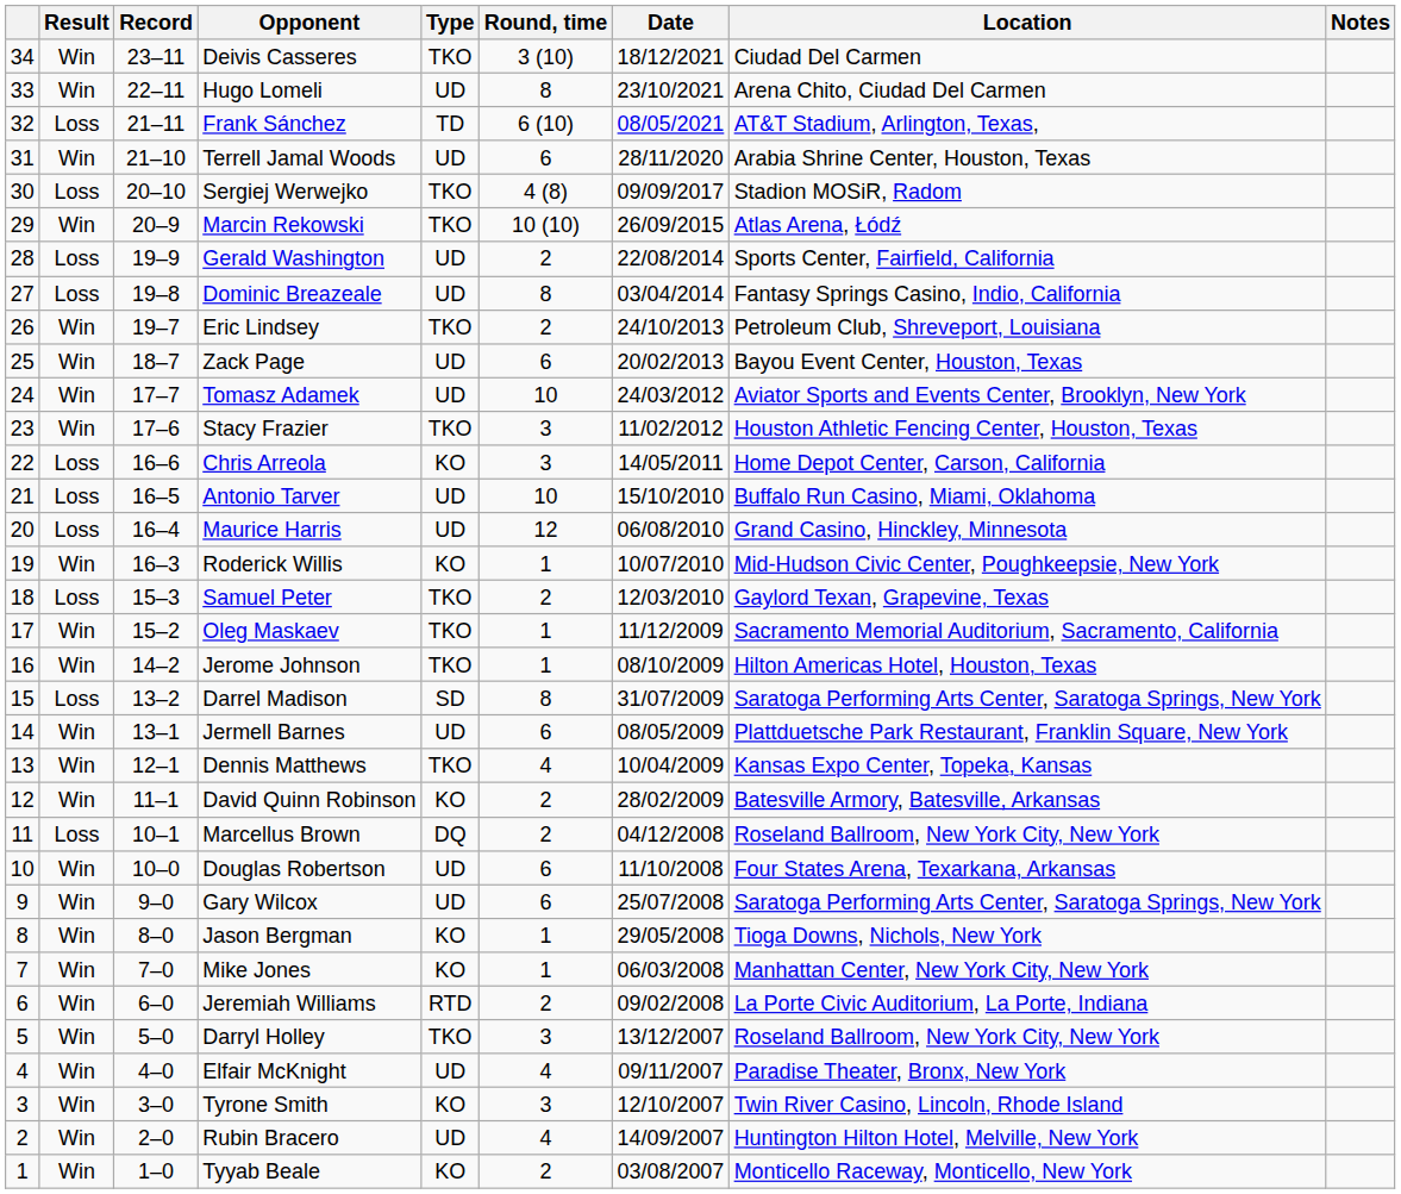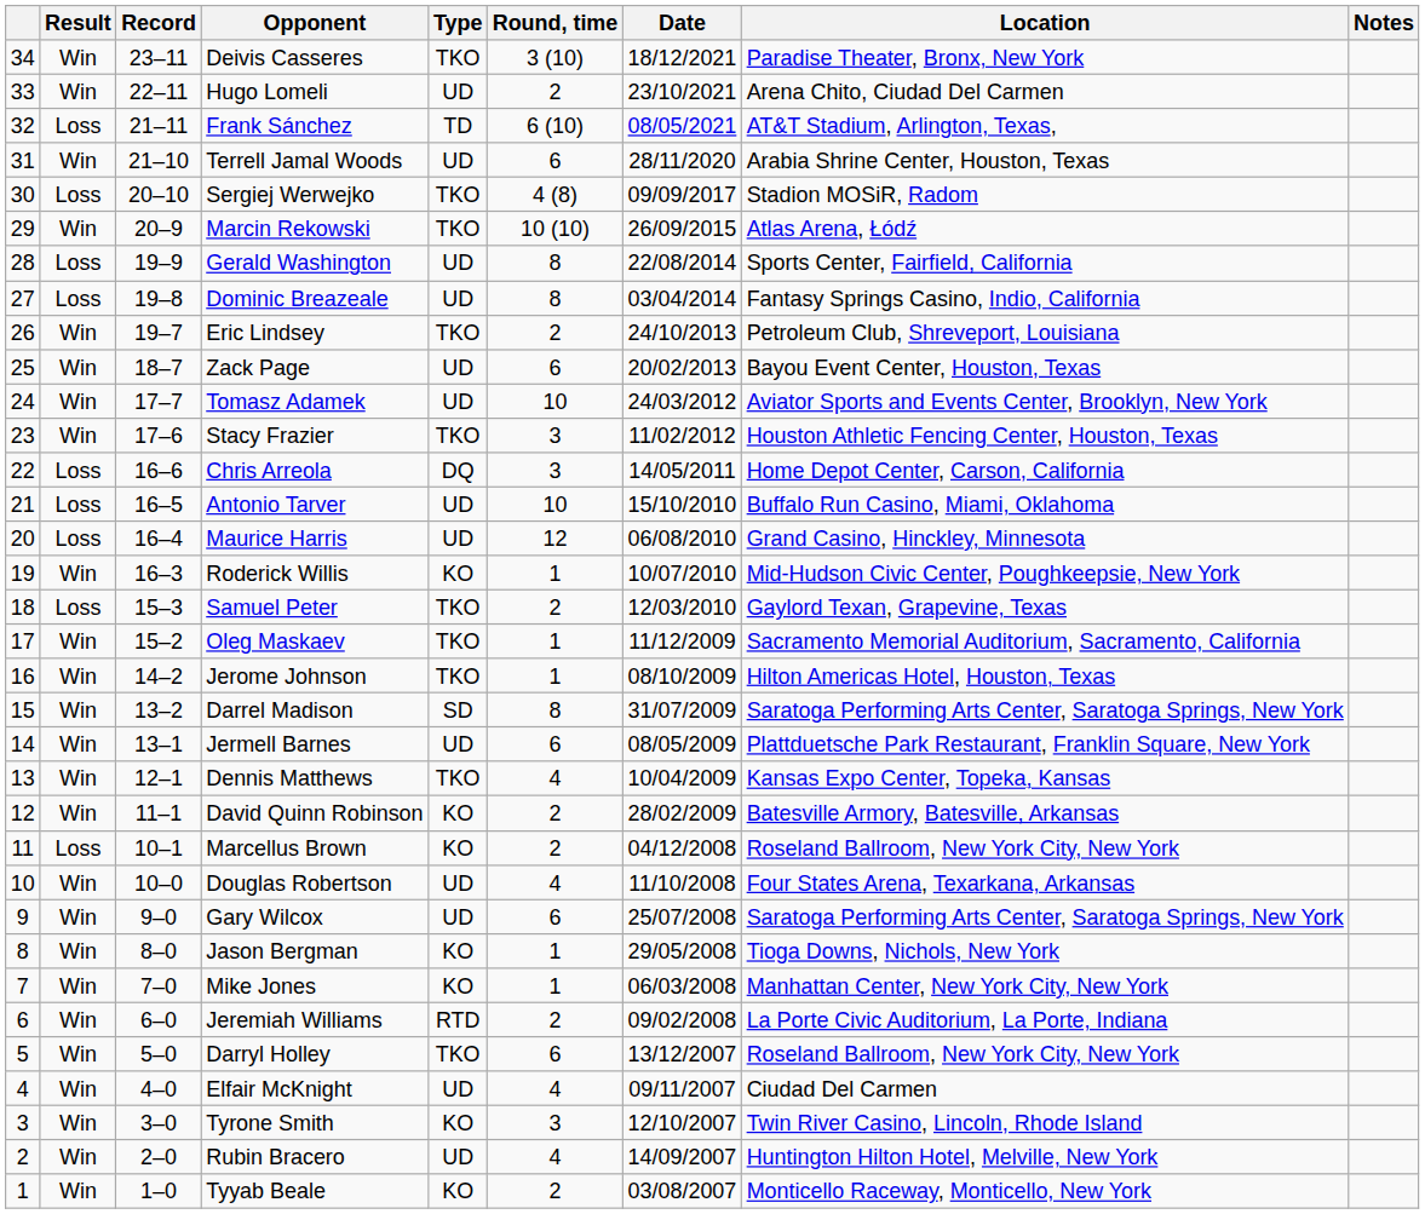 <table class="wikitable" style="text-align:center; font-size:95%">
 <tr>
 <th></th>
 <th>Result</th>
 <th>Record</th>
 <th>Opponent</th>
 <th>Type</th>
 <th>Round, time</th>
 <th>Date</th>
 <th>Location</th>
 <th>Notes</th>
 </tr>
 <tr>
 <td>34</td>
 <td>Win</td>
 <td>23–11</td>
 <td align=left> Deivis Casseres</td>
 <td>TKO</td>
 <td>3 (10)</td>
 <td>18/12/2021</td>
-<td align=left> Ciudad Del Carmen</td>
+<td align=left> <a href='#'>Paradise Theater</a>, <a href='#'>Bronx, New York</a></td>
 <td align=left></td>
 </tr>
 <tr>
 <td>33</td>
 <td>Win</td>
 <td>22–11</td>
 <td align=left> Hugo Lomeli</td>
 <td>UD</td>
-<td>8</td>
+<td>2</td>
 <td>23/10/2021</td>
 <td align=left> Arena Chito, Ciudad Del Carmen</td>
 <td align=left></td>
 </tr>
 <tr>
 <td>32</td>
 <td>Loss</td>
 <td>21–11</td>
 <td align=left> <a href='#'>Frank Sánchez</a></td>
 <td>TD</td>
 <td>6 (10)</td>
 <td><a href='#'>08/05/2021</a></td>
 <td align=left> <a href='#'>AT&T Stadium</a>, <a href='#'>Arlington, Texas</a>,</td>
 <td align=left></td>
 </tr>
 <tr>
 <td>31</td>
 <td>Win</td>
 <td>21–10</td>
 <td align=left> Terrell Jamal Woods</td>
 <td>UD</td>
 <td>6</td>
 <td>28/11/2020</td>
 <td align=left> Arabia Shrine Center, Houston, Texas</td>
 <td align=left></td>
 </tr>
 <tr>
 <td>30</td>
 <td>Loss</td>
 <td>20–10</td>
 <td align=left> Sergiej Werwejko</td>
 <td>TKO</td>
 <td>4 (8)</td>
 <td>09/09/2017</td>
 <td align=left> Stadion MOSiR, <a href='#'>Radom</a></td>
 <td align=left></td>
 </tr>
 <tr>
 <td>29</td>
 <td>Win</td>
 <td>20–9</td>
 <td align=left> <a href='#'>Marcin Rekowski</a></td>
 <td>TKO</td>
 <td>10 (10)</td>
 <td>26/09/2015</td>
 <td align=left> <a href='#'>Atlas Arena</a>, <a href='#'>Łódź</a></td>
 <td align=left></td>
 </tr>
 <tr>
 <td>28</td>
 <td>Loss</td>
 <td>19–9</td>
 <td align=left> <a href='#'>Gerald Washington</a></td>
 <td>UD</td>
-<td>2</td>
+<td>8</td>
 <td>22/08/2014</td>
 <td align=left> Sports Center, <a href='#'>Fairfield, California</a></td>
 <td align=left></td>
 </tr>
 <tr>
 <td>27</td>
 <td>Loss</td>
 <td>19–8</td>
 <td align=left> <a href='#'>Dominic Breazeale</a></td>
 <td>UD</td>
 <td>8</td>
 <td>03/04/2014</td>
 <td align=left> Fantasy Springs Casino, <a href='#'>Indio, California</a></td>
 <td align=left></td>
 </tr>
 <tr>
 <td>26</td>
 <td>Win</td>
 <td>19–7</td>
 <td align=left> Eric Lindsey</td>
 <td>TKO</td>
 <td>2</td>
 <td>24/10/2013</td>
 <td align=left> Petroleum Club, <a href='#'>Shreveport, Louisiana</a></td>
 <td align=left></td>
 </tr>
 <tr>
 <td>25</td>
 <td>Win</td>
 <td>18–7</td>
 <td align=left> Zack Page</td>
 <td>UD</td>
 <td>6</td>
 <td>20/02/2013</td>
 <td align=left> Bayou Event Center, <a href='#'>Houston, Texas</a></td>
 <td align=left></td>
 </tr>
 <tr>
 <td>24</td>
 <td>Win</td>
 <td>17–7</td>
 <td align=left> <a href='#'>Tomasz Adamek</a></td>
 <td>UD</td>
 <td>10</td>
 <td>24/03/2012</td>
 <td align=left> <a href='#'>Aviator Sports and Events Center</a>, <a href='#'>Brooklyn, New York</a></td>
 <td align=left></td>
 </tr>
 <tr>
 <td>23</td>
 <td>Win</td>
 <td>17–6</td>
 <td align=left> Stacy Frazier</td>
 <td>TKO</td>
 <td>3</td>
 <td>11/02/2012</td>
 <td align=left> <a href='#'>Houston Athletic Fencing Center</a>, <a href='#'>Houston, Texas</a></td>
 <td align=left></td>
 </tr>
 <tr>
 <td>22</td>
 <td>Loss</td>
 <td>16–6</td>
 <td align=left> <a href='#'>Chris Arreola</a></td>
-<td>KO</td>
+<td>DQ</td>
 <td>3</td>
 <td>14/05/2011</td>
 <td align=left> <a href='#'>Home Depot Center</a>, <a href='#'>Carson, California</a></td>
 <td align=left></td>
 </tr>
 <tr>
 <td>21</td>
 <td>Loss</td>
 <td>16–5</td>
 <td align=left> <a href='#'>Antonio Tarver</a></td>
 <td>UD</td>
 <td>10</td>
 <td>15/10/2010</td>
 <td align=left> <a href='#'>Buffalo Run Casino</a>, <a href='#'>Miami, Oklahoma</a></td>
 <td align=left></td>
 </tr>
 <tr>
 <td>20</td>
 <td>Loss</td>
 <td>16–4</td>
 <td align=left> <a href='#'>Maurice Harris</a></td>
 <td>UD</td>
 <td>12</td>
 <td>06/08/2010</td>
 <td align=left> <a href='#'>Grand Casino</a>, <a href='#'>Hinckley, Minnesota</a></td>
 <td align=left></td>
 </tr>
 <tr>
 <td>19</td>
 <td>Win</td>
 <td>16–3</td>
 <td align=left> Roderick Willis</td>
 <td>KO</td>
 <td>1</td>
 <td>10/07/2010</td>
 <td align=left> <a href='#'>Mid-Hudson Civic Center</a>, <a href='#'>Poughkeepsie, New York</a></td>
 <td align=left></td>
 </tr>
 <tr>
 <td>18</td>
 <td>Loss</td>
 <td>15–3</td>
 <td align=left> <a href='#'>Samuel Peter</a></td>
 <td>TKO</td>
 <td>2</td>
 <td>12/03/2010</td>
 <td align=left> <a href='#'>Gaylord Texan</a>, <a href='#'>Grapevine, Texas</a></td>
 <td align=left></td>
 </tr>
 <tr>
 <td>17</td>
 <td>Win</td>
 <td>15–2</td>
 <td align=left> <a href='#'>Oleg Maskaev</a></td>
 <td>TKO</td>
 <td>1</td>
 <td>11/12/2009</td>
 <td align=left> <a href='#'>Sacramento Memorial Auditorium</a>, <a href='#'>Sacramento, California</a></td>
 <td align=left></td>
 </tr>
 <tr>
 <td>16</td>
 <td>Win</td>
 <td>14–2</td>
 <td align=left> Jerome Johnson</td>
 <td>TKO</td>
 <td>1</td>
 <td>08/10/2009</td>
 <td align=left> <a href='#'>Hilton Americas Hotel</a>, <a href='#'>Houston, Texas</a></td>
 <td align=left></td>
 </tr>
 <tr>
 <td>15</td>
-<td>Loss</td>
+<td>Win</td>
 <td>13–2</td>
 <td align=left> Darrel Madison</td>
 <td>SD</td>
 <td>8</td>
 <td>31/07/2009</td>
 <td align=left> <a href='#'>Saratoga Performing Arts Center</a>, <a href='#'>Saratoga Springs, New York</a></td>
 <td align=left></td>
 </tr>
 <tr>
 <td>14</td>
 <td>Win</td>
 <td>13–1</td>
 <td align=left> Jermell Barnes</td>
 <td>UD</td>
 <td>6</td>
 <td>08/05/2009</td>
 <td align=left> <a href='#'>Plattduetsche Park Restaurant</a>, <a href='#'>Franklin Square, New York</a></td>
 <td align=left></td>
 </tr>
 <tr>
 <td>13</td>
 <td>Win</td>
 <td>12–1</td>
 <td align=left> Dennis Matthews</td>
 <td>TKO</td>
 <td>4</td>
 <td>10/04/2009</td>
 <td align=left> <a href='#'>Kansas Expo Center</a>, <a href='#'>Topeka, Kansas</a></td>
 <td align=left></td>
 </tr>
 <tr>
 <td>12</td>
 <td>Win</td>
 <td>11–1</td>
 <td align=left> David Quinn Robinson</td>
 <td>KO</td>
 <td>2</td>
 <td>28/02/2009</td>
 <td align=left> <a href='#'>Batesville Armory</a>, <a href='#'>Batesville, Arkansas</a></td>
 <td align=left></td>
 </tr>
 <tr>
 <td>11</td>
 <td>Loss</td>
 <td>10–1</td>
 <td align=left> Marcellus Brown</td>
-<td>DQ</td>
+<td>KO</td>
 <td>2</td>
 <td>04/12/2008</td>
 <td align=left> <a href='#'>Roseland Ballroom</a>, <a href='#'>New York City, New York</a></td>
 <td align=left></td>
 </tr>
 <tr>
 <td>10</td>
 <td>Win</td>
 <td>10–0</td>
 <td align=left> Douglas Robertson</td>
 <td>UD</td>
-<td>6</td>
+<td>4</td>
 <td>11/10/2008</td>
 <td align=left> <a href='#'>Four States Arena</a>, <a href='#'>Texarkana, Arkansas</a></td>
 <td align=left></td>
 </tr>
 <tr>
 <td>9</td>
 <td>Win</td>
 <td>9–0</td>
 <td align=left> Gary Wilcox</td>
 <td>UD</td>
 <td>6</td>
 <td>25/07/2008</td>
 <td align=left> <a href='#'>Saratoga Performing Arts Center</a>, <a href='#'>Saratoga Springs, New York</a></td>
 <td align=left></td>
 </tr>
 <tr>
 <td>8</td>
 <td>Win</td>
 <td>8–0</td>
 <td align=left> Jason Bergman</td>
 <td>KO</td>
 <td>1</td>
 <td>29/05/2008</td>
 <td align=left> <a href='#'>Tioga Downs</a>, <a href='#'>Nichols, New York</a></td>
 <td align=left></td>
 </tr>
 <tr>
 <td>7</td>
 <td>Win</td>
 <td>7–0</td>
 <td align=left> Mike Jones</td>
 <td>KO</td>
 <td>1</td>
 <td>06/03/2008</td>
 <td align=left> <a href='#'>Manhattan Center</a>, <a href='#'>New York City, New York</a></td>
 <td align=left></td>
 </tr>
 <tr>
 <td>6</td>
 <td>Win</td>
 <td>6–0</td>
 <td align=left> Jeremiah Williams</td>
 <td>RTD</td>
 <td>2</td>
 <td>09/02/2008</td>
 <td align=left> <a href='#'>La Porte Civic Auditorium</a>, <a href='#'>La Porte, Indiana</a></td>
 <td align=left></td>
 </tr>
 <tr>
 <td>5</td>
 <td>Win</td>
 <td>5–0</td>
 <td align=left> Darryl Holley</td>
 <td>TKO</td>
-<td>3</td>
+<td>6</td>
 <td>13/12/2007</td>
 <td align=left> <a href='#'>Roseland Ballroom</a>, <a href='#'>New York City, New York</a></td>
 <td align=left></td>
 </tr>
 <tr>
 <td>4</td>
 <td>Win</td>
 <td>4–0</td>
 <td align=left> Elfair McKnight</td>
 <td>UD</td>
 <td>4</td>
 <td>09/11/2007</td>
-<td align=left> <a href='#'>Paradise Theater</a>, <a href='#'>Bronx, New York</a></td>
+<td align=left> Ciudad Del Carmen</td>
 <td align=left></td>
 </tr>
 <tr>
 <td>3</td>
 <td>Win</td>
 <td>3–0</td>
 <td align=left> Tyrone Smith</td>
 <td>KO</td>
 <td>3</td>
 <td>12/10/2007</td>
 <td align=left> <a href='#'>Twin River Casino</a>, <a href='#'>Lincoln, Rhode Island</a></td>
 <td align=left></td>
 </tr>
 <tr>
 <td>2</td>
 <td>Win</td>
 <td>2–0</td>
 <td align=left> Rubin Bracero</td>
 <td>UD</td>
 <td>4</td>
 <td>14/09/2007</td>
 <td align=left> <a href='#'>Huntington Hilton Hotel</a>, <a href='#'>Melville, New York</a></td>
 <td align=left></td>
 </tr>
 <tr>
 <td>1</td>
 <td>Win</td>
 <td>1–0</td>
 <td align=left> Tyyab Beale</td>
 <td>KO</td>
 <td>2</td>
 <td>03/08/2007</td>
 <td align=left> <a href='#'>Monticello Raceway</a>, <a href='#'>Monticello, New York</a></td>
 <td align=left></td>
 </tr>
 </table>
